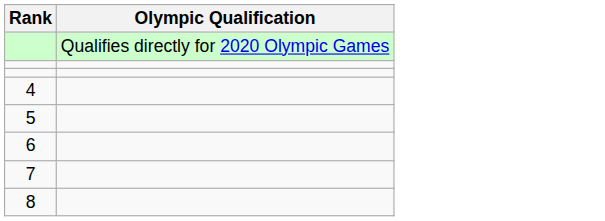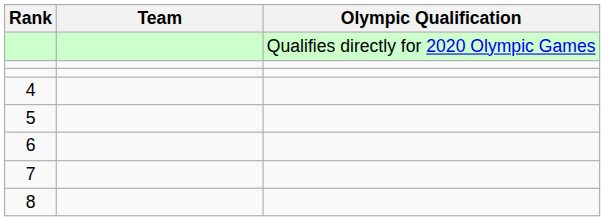 <table class="wikitable" style="text-align: center;">
 <tr>
 <th width=40>Rank</th>
+<th width=180>Team</th>
 <th>Olympic Qualification</th>
 </tr>
 <tr style="background-color:#ccffcc;">
 <td></td>
+<td align=left></td>
 <td>Qualifies directly for <a href='#'>2020 Olympic Games</a></td>
 </tr>
 <tr>
 <td></td>
+<td align=left></td>
 <td></td>
 </tr>
 <tr>
 <td></td>
+<td align=left></td>
 <td></td>
 </tr>
 <tr>
 <td>4</td>
+<td align=left></td>
 <td></td>
 </tr>
 <tr>
 <td>5</td>
+<td align=left></td>
 <td></td>
 </tr>
 <tr>
 <td>6</td>
+<td align=left></td>
 <td></td>
 </tr>
 <tr>
 <td>7</td>
+<td align=left></td>
 <td></td>
 </tr>
 <tr>
 <td>8</td>
+<td align=left></td>
 <td></td>
 </tr>
 </table>
